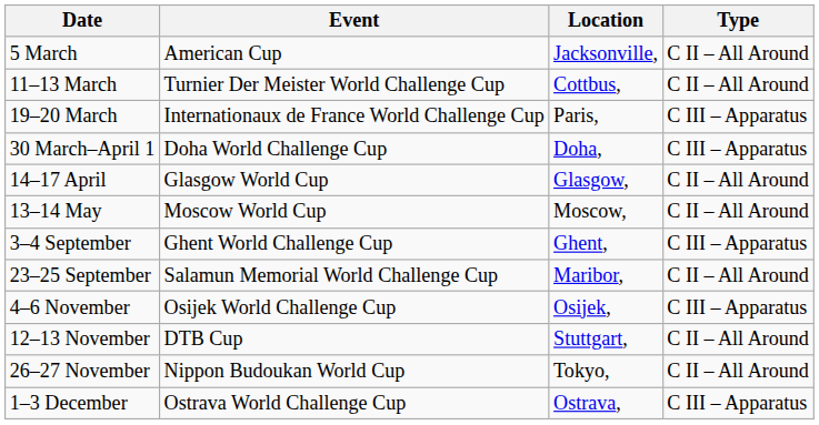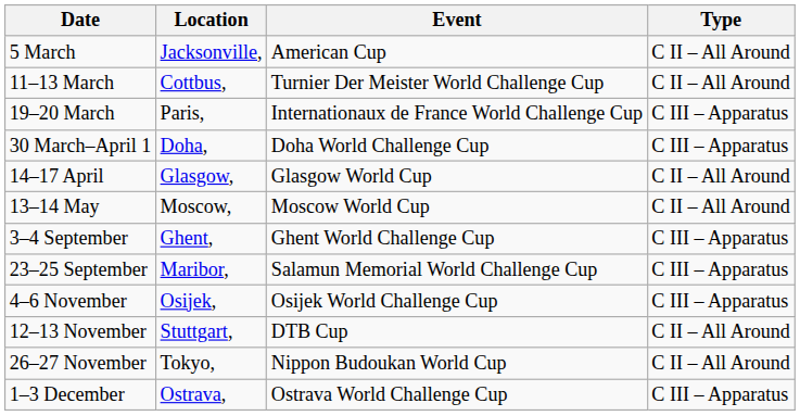 <table class="wikitable sortable">
 <tr>
 <th>Date</th>
+<th>Location</th>
 <th>Event</th>
-<th>Location</th>
 <th>Type</th>
 </tr>
 <tr>
 <td>5 March</td>
+<td><a href='#'>Jacksonville</a>, </td>
 <td>American Cup</td>
-<td><a href='#'>Jacksonville</a>, </td>
 <td>C II – All Around</td>
 </tr>
 <tr>
 <td>11–13 March</td>
+<td><a href='#'>Cottbus</a>, </td>
 <td>Turnier Der Meister World Challenge Cup</td>
-<td><a href='#'>Cottbus</a>, </td>
 <td>C II – All Around</td>
 </tr>
 <tr>
 <td>19–20 March</td>
+<td>Paris, </td>
 <td>Internationaux de France World Challenge Cup</td>
-<td>Paris, </td>
 <td>C III – Apparatus</td>
 </tr>
 <tr>
 <td>30 March–April 1</td>
+<td><a href='#'>Doha</a>, </td>
 <td>Doha World Challenge Cup</td>
-<td><a href='#'>Doha</a>, </td>
 <td>C III – Apparatus</td>
 </tr>
 <tr>
 <td>14–17 April</td>
+<td><a href='#'>Glasgow</a>, </td>
 <td>Glasgow World Cup</td>
-<td><a href='#'>Glasgow</a>, </td>
 <td>C II – All Around</td>
 </tr>
 <tr>
 <td>13–14 May</td>
+<td>Moscow, </td>
 <td>Moscow World Cup</td>
-<td>Moscow, </td>
 <td>C II – All Around</td>
 </tr>
 <tr>
 <td>3–4 September</td>
+<td><a href='#'>Ghent</a>, </td>
 <td>Ghent World Challenge Cup</td>
-<td><a href='#'>Ghent</a>, </td>
 <td>C III – Apparatus</td>
 </tr>
 <tr>
 <td>23–25 September</td>
+<td><a href='#'>Maribor</a>, </td>
 <td>Salamun Memorial World Challenge Cup</td>
-<td><a href='#'>Maribor</a>, </td>
-<td>C II – All Around</td>
+<td>C III – Apparatus</td>
 </tr>
 <tr>
 <td>4–6 November</td>
+<td><a href='#'>Osijek</a>, </td>
 <td>Osijek World Challenge Cup</td>
-<td><a href='#'>Osijek</a>, </td>
 <td>C III – Apparatus</td>
 </tr>
 <tr>
 <td>12–13 November</td>
+<td><a href='#'>Stuttgart</a>, </td>
 <td>DTB Cup</td>
-<td><a href='#'>Stuttgart</a>, </td>
 <td>C II – All Around</td>
 </tr>
 <tr>
 <td>26–27 November</td>
+<td>Tokyo, </td>
 <td>Nippon Budoukan World Cup</td>
-<td>Tokyo, </td>
 <td>C II – All Around</td>
 </tr>
 <tr>
 <td>1–3 December</td>
+<td><a href='#'>Ostrava</a>, </td>
 <td>Ostrava World Challenge Cup</td>
-<td><a href='#'>Ostrava</a>, </td>
 <td>C III – Apparatus</td>
 </tr>
 </table>
